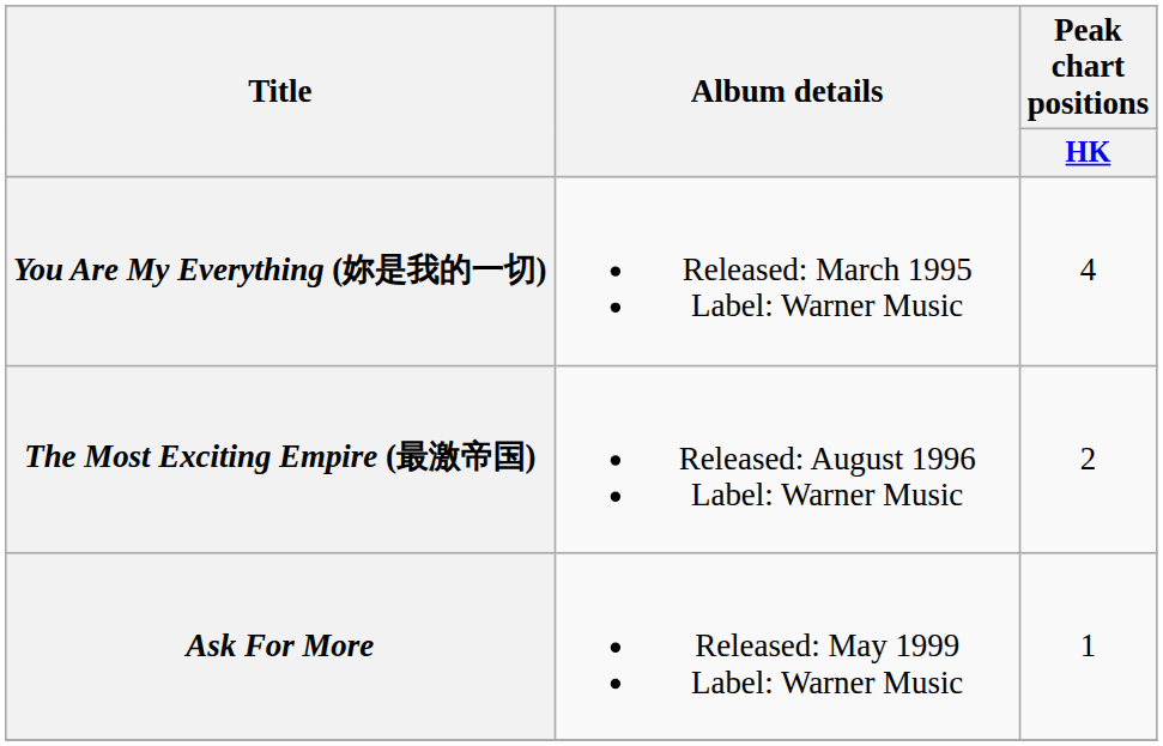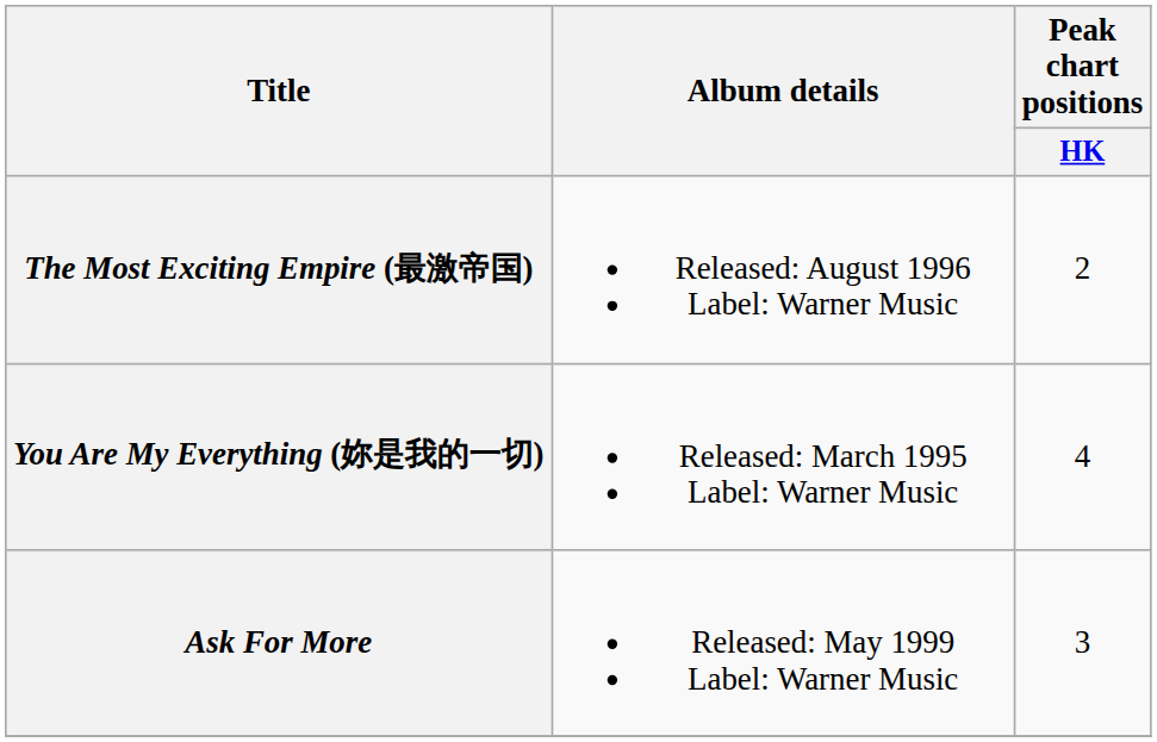 <table class="wikitable plainrowheaders" style="text-align:center;">
 <tr>
 <th rowspan="2">Title</th>
 <th rowspan="2" style="width:14em">Album details</th>
 <th>Peak chart positions</th>
 </tr>
 <tr>
 <th scope="col" style="width:3em;font-size:90%;"><a href='#'>HK</a><br></th>
 </tr>
 <tr>
+<th scope="row"><em>The Most Exciting Empire</em> (最激帝国)</th>
+<td><br><ul><li>Released: August 1996</li><li>Label: Warner Music</li></ul></td>
+<td>2</td>
+</tr>
+<tr>
 <th scope="row"><em>You Are My Everything</em> (妳是我的一切)</th>
 <td><br><ul><li>Released: March 1995</li><li>Label: Warner Music</li></ul></td>
 <td>4</td>
 </tr>
 <tr>
-<th scope="row"><em>The Most Exciting Empire</em> (最激帝国)</th>
-<td><br><ul><li>Released: August 1996</li><li>Label: Warner Music</li></ul></td>
-<td>2</td>
-</tr>
-<tr>
 <th scope="row"><em>Ask For More</em></th>
 <td><br><ul><li>Released: May 1999</li><li>Label: Warner Music</li></ul></td>
-<td>1</td>
+<td>3</td>
 </tr>
 <tr>
 </tr>
 </table>
